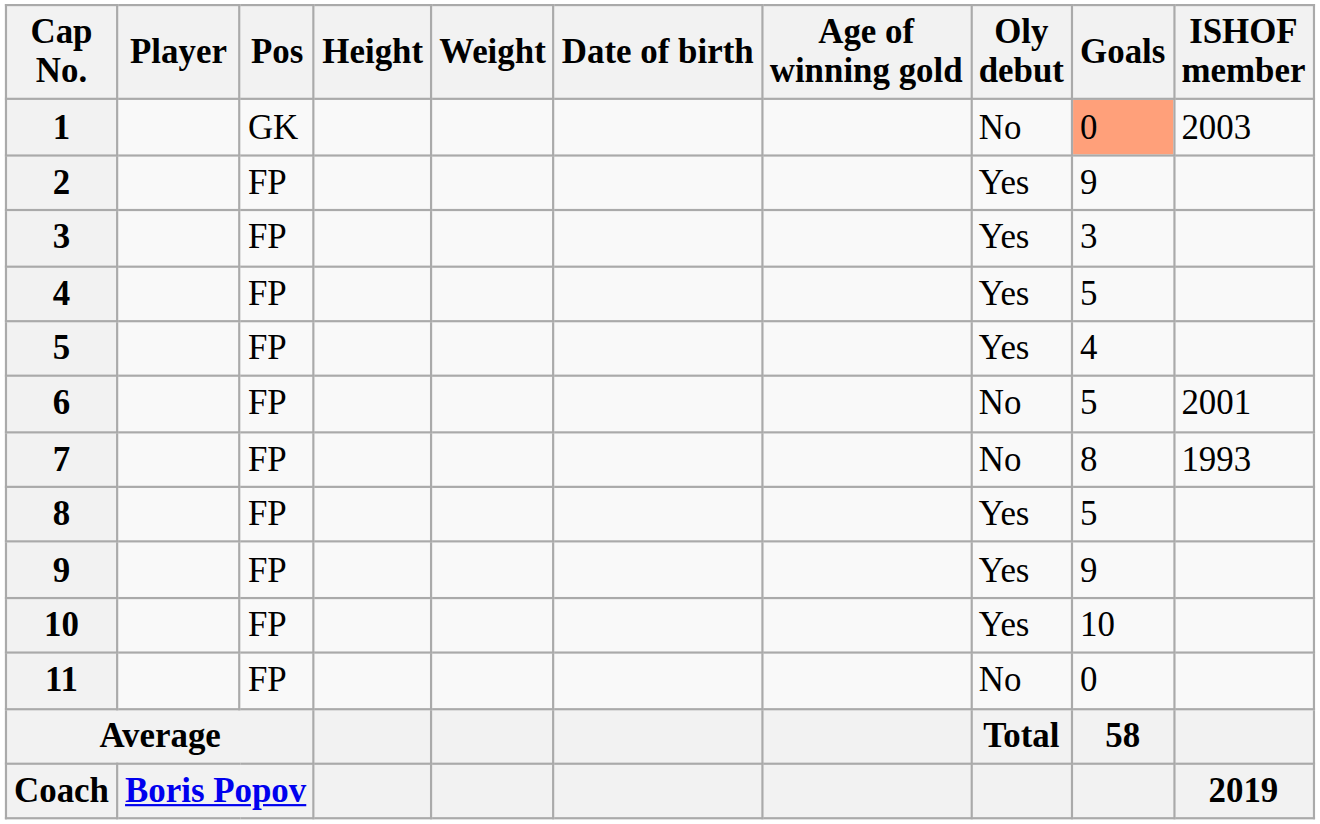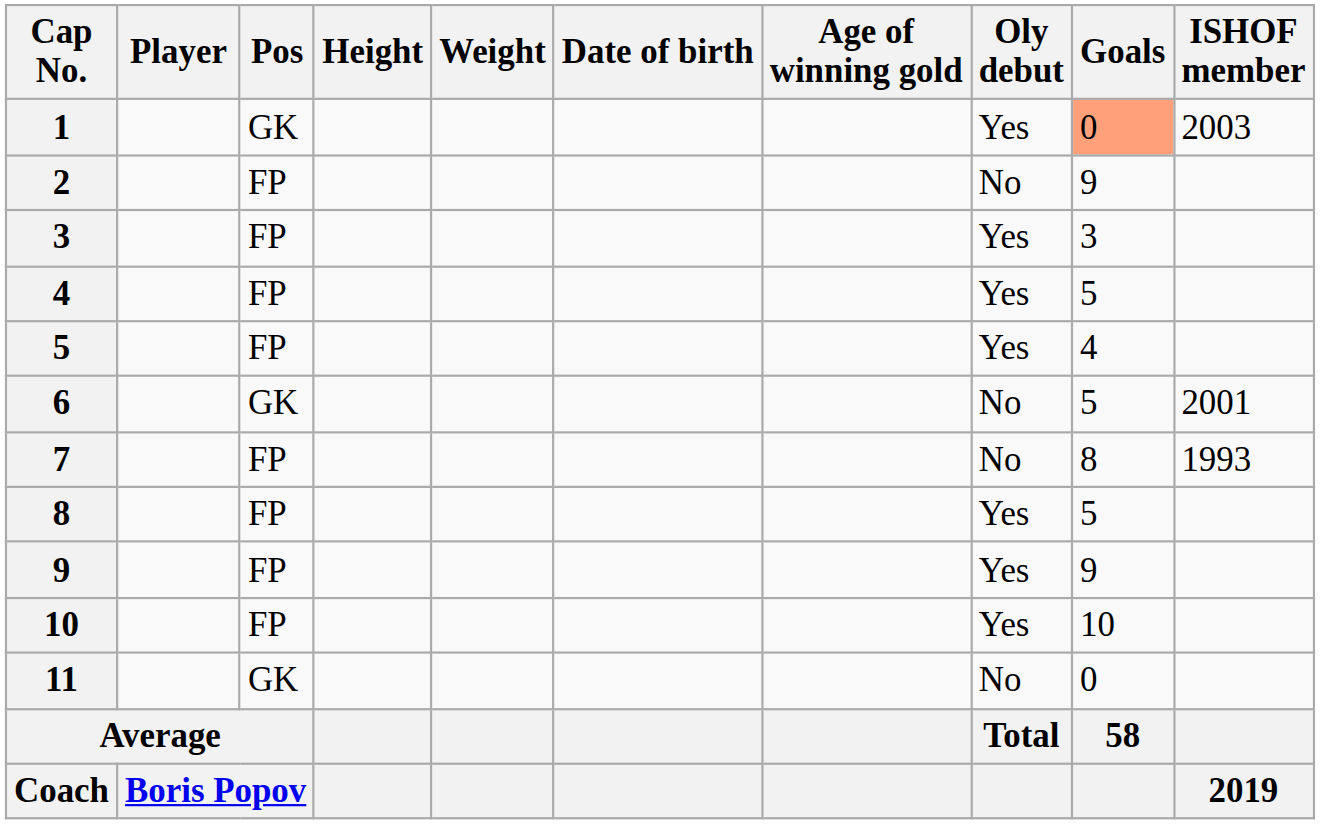 <table class="wikitable sortable sticky-header defaultcenter col2left col4left col5right col6right col7left" style="font-size: 100%; margin-left: 1em;">
 <tr>
 <th scope="col">Cap<br>No.</th>
 <th scope="col">Player</th>
 <th scope="col">Pos</th>
 <th scope="col">Height</th>
 <th scope="col">Weight</th>
 <th scope="col">Date of birth</th>
 <th scope="col">Age of<br>winning gold</th>
 <th scope="col">Oly<br>debut</th>
 <th scope="col">Goals</th>
 <th scope="col">ISHOF<br>member</th>
 </tr>
 <tr>
 <th scope="row">1</th>
 <td></td>
 <td>GK</td>
 <td></td>
 <td></td>
 <td></td>
 <td></td>
-<td>No</td>
+<td>Yes</td>
 <td style="background: lightsalmon;">0</td>
 <td>2003</td>
 </tr>
 <tr>
 <th scope="row">2</th>
 <td></td>
 <td>FP</td>
 <td></td>
 <td></td>
 <td></td>
 <td></td>
-<td>Yes</td>
+<td>No</td>
 <td>9</td>
 <td></td>
 </tr>
 <tr>
 <th scope="row">3</th>
 <td></td>
 <td>FP</td>
 <td></td>
 <td></td>
 <td></td>
 <td></td>
 <td>Yes</td>
 <td>3</td>
 <td></td>
 </tr>
 <tr>
 <th scope="row">4</th>
 <td></td>
 <td>FP</td>
 <td></td>
 <td></td>
 <td></td>
 <td></td>
 <td>Yes</td>
 <td>5</td>
 <td></td>
 </tr>
 <tr>
 <th scope="row">5</th>
 <td></td>
 <td>FP</td>
 <td></td>
 <td></td>
 <td></td>
 <td></td>
 <td>Yes</td>
 <td>4</td>
 <td></td>
 </tr>
 <tr>
 <th scope="row">6</th>
 <td></td>
-<td>FP</td>
+<td>GK</td>
 <td></td>
 <td></td>
 <td></td>
 <td></td>
 <td>No</td>
 <td>5</td>
 <td>2001</td>
 </tr>
 <tr>
 <th scope="row">7</th>
 <td></td>
 <td>FP</td>
 <td></td>
 <td></td>
 <td></td>
 <td></td>
 <td>No</td>
 <td>8</td>
 <td>1993</td>
 </tr>
 <tr>
 <th scope="row">8</th>
 <td></td>
 <td>FP</td>
 <td></td>
 <td></td>
 <td></td>
 <td></td>
 <td>Yes</td>
 <td>5</td>
 <td></td>
 </tr>
 <tr>
 <th scope="row">9</th>
 <td></td>
 <td>FP</td>
 <td></td>
 <td></td>
 <td></td>
 <td></td>
 <td>Yes</td>
 <td>9</td>
 <td></td>
 </tr>
 <tr>
 <th scope="row">10</th>
 <td></td>
 <td>FP</td>
 <td></td>
 <td></td>
 <td></td>
 <td></td>
 <td>Yes</td>
 <td>10</td>
 <td></td>
 </tr>
 <tr>
 <th scope="row">11</th>
 <td></td>
-<td>FP</td>
+<td>GK</td>
 <td></td>
 <td></td>
 <td></td>
 <td></td>
 <td>No</td>
 <td>0</td>
 <td></td>
 </tr>
 <tr class="sortbottom">
 <th colspan="3">Average</th>
 <th style="text-align: left;"></th>
 <th style="text-align: right;"></th>
 <th style="text-align: right;"></th>
 <th style="text-align: left;"></th>
 <th>Total</th>
 <th>58</th>
 <th></th>
 </tr>
 <tr class="sortbottom">
 <th>Coach</th>
 <th colspan="2" style="text-align: left;"><a href='#'>Boris Popov</a></th>
 <th></th>
 <th></th>
 <th style="text-align: right;"></th>
 <th style="text-align: left;"></th>
 <th></th>
 <th></th>
 <th>2019</th>
 </tr>
 </table>
